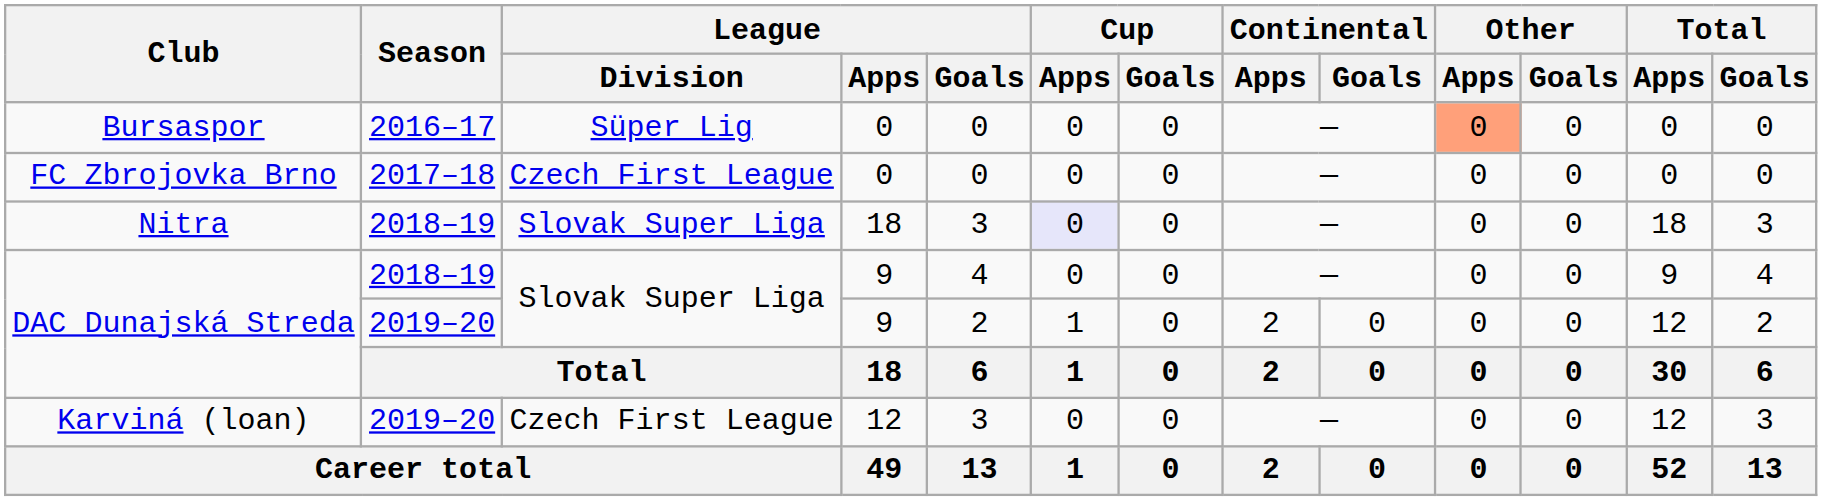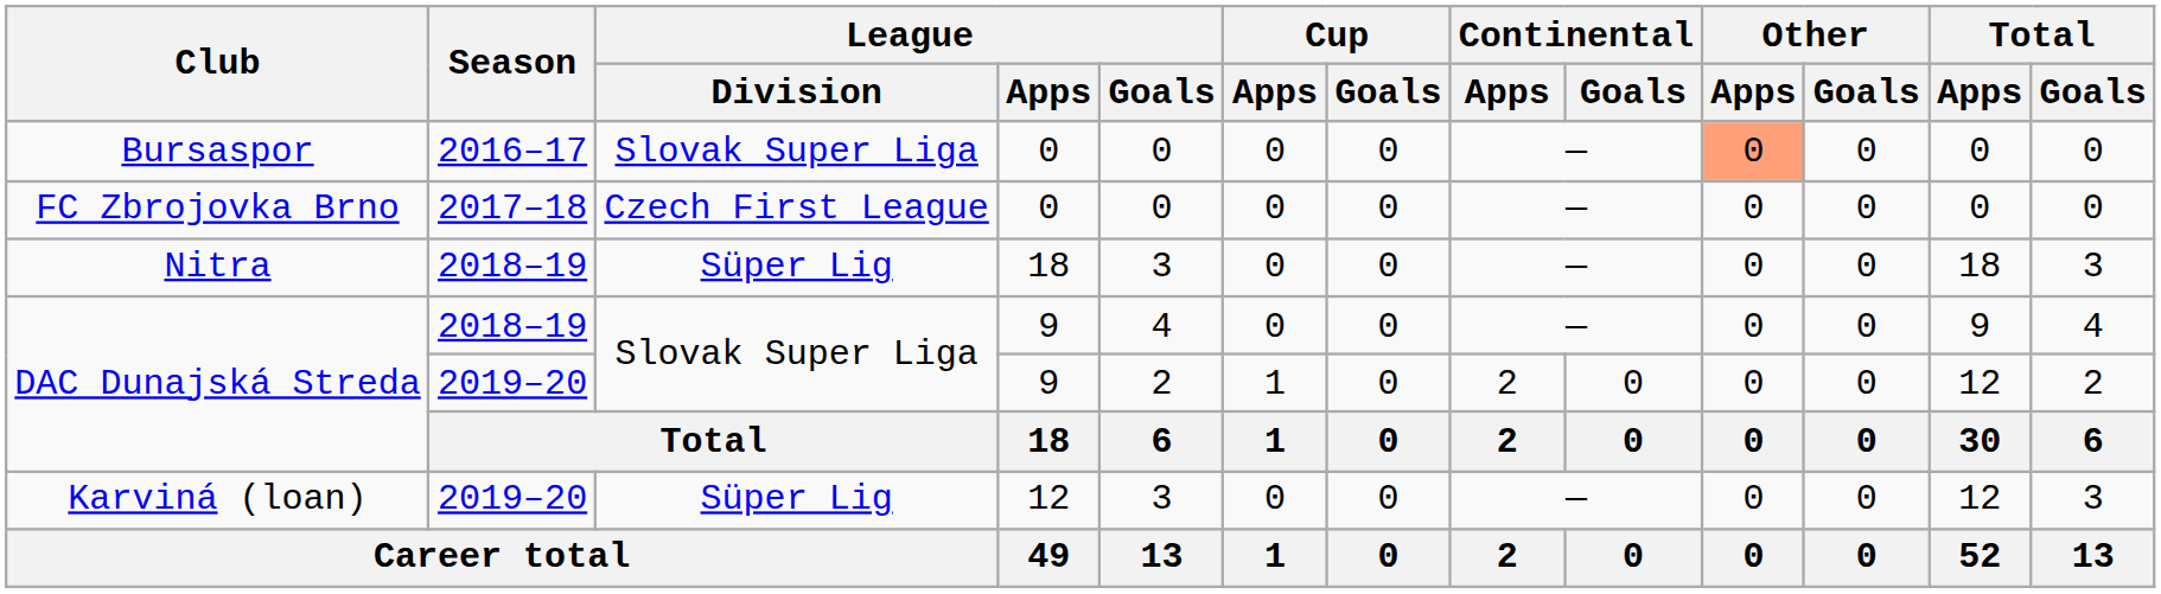 <table class="wikitable" style="text-align:center">
 <tr>
 <th rowspan="2">Club</th>
 <th rowspan="2">Season</th>
 <th colspan="3">League</th>
 <th colspan="2">Cup</th>
 <th colspan="2">Continental</th>
 <th colspan="2">Other</th>
 <th colspan="2">Total</th>
 </tr>
 <tr>
 <th>Division</th>
 <th>Apps</th>
 <th>Goals</th>
 <th>Apps</th>
 <th>Goals</th>
 <th>Apps</th>
 <th>Goals</th>
 <th>Apps</th>
 <th>Goals</th>
 <th>Apps</th>
 <th>Goals</th>
 </tr>
 <tr>
 <td><a href='#'>Bursaspor</a></td>
 <td><a href='#'>2016–17</a></td>
-<td><a href='#'>Süper Lig</a></td>
+<td><a href='#'>Slovak Super Liga</a></td>
 <td>0</td>
 <td>0</td>
 <td>0</td>
 <td>0</td>
 <td colspan="2">—</td>
 <td style="background: lightsalmon;">0</td>
 <td>0</td>
 <td>0</td>
 <td>0</td>
 </tr>
 <tr>
 <td><a href='#'>FC Zbrojovka Brno</a></td>
 <td><a href='#'>2017–18</a></td>
 <td><a href='#'>Czech First League</a></td>
 <td>0</td>
 <td>0</td>
 <td>0</td>
 <td>0</td>
 <td colspan="2">—</td>
 <td>0</td>
 <td>0</td>
 <td>0</td>
 <td>0</td>
 </tr>
 <tr>
 <td><a href='#'>Nitra</a></td>
 <td><a href='#'>2018–19</a></td>
-<td><a href='#'>Slovak Super Liga</a></td>
+<td><a href='#'>Süper Lig</a></td>
 <td>18</td>
 <td>3</td>
-<td style="background: lavender;">0</td>
+<td>0</td>
 <td>0</td>
 <td colspan="2">—</td>
 <td>0</td>
 <td>0</td>
 <td>18</td>
 <td>3</td>
 </tr>
 <tr>
 <td rowspan="3"><a href='#'>DAC Dunajská Streda</a></td>
 <td><a href='#'>2018–19</a></td>
 <td rowspan="2">Slovak Super Liga</td>
 <td>9</td>
 <td>4</td>
 <td>0</td>
 <td>0</td>
 <td colspan="2">—</td>
 <td>0</td>
 <td>0</td>
 <td>9</td>
 <td>4</td>
 </tr>
 <tr>
 <td><a href='#'>2019–20</a></td>
 <td>9</td>
 <td>2</td>
 <td>1</td>
 <td>0</td>
 <td>2</td>
 <td>0</td>
 <td>0</td>
 <td>0</td>
 <td>12</td>
 <td>2</td>
 </tr>
 <tr>
 <th colspan="2">Total</th>
 <th>18</th>
 <th>6</th>
 <th>1</th>
 <th>0</th>
 <th>2</th>
 <th>0</th>
 <th>0</th>
 <th>0</th>
 <th>30</th>
 <th>6</th>
 </tr>
 <tr>
 <td><a href='#'>Karviná</a> (loan)</td>
 <td><a href='#'>2019–20</a></td>
-<td>Czech First League</td>
+<td><a href='#'>Süper Lig</a></td>
 <td>12</td>
 <td>3</td>
 <td>0</td>
 <td>0</td>
 <td colspan="2">—</td>
 <td>0</td>
 <td>0</td>
 <td>12</td>
 <td>3</td>
 </tr>
 <tr>
 <th colspan="3">Career total</th>
 <th>49</th>
 <th>13</th>
 <th>1</th>
 <th>0</th>
 <th>2</th>
 <th>0</th>
 <th>0</th>
 <th>0</th>
 <th>52</th>
 <th>13</th>
 </tr>
 </table>
